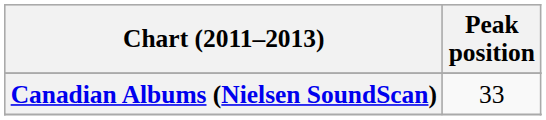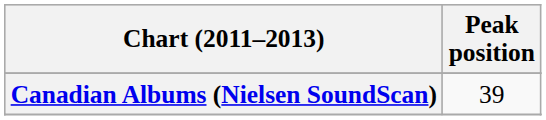 <table class="wikitable sortable plainrowheaders" style="text-align:center">
 <tr>
 <th scope="col">Chart (2011–2013)</th>
 <th scope="col">Peak<br>position</th>
 </tr>
 <tr>
 </tr>
 <tr>
 </tr>
 <tr>
 </tr>
 <tr>
 </tr>
 <tr>
 <th scope="row"><a href='#'>Canadian Albums</a> (<a href='#'>Nielsen SoundScan</a>)</th>
-<td>33</td>
+<td>39</td>
 </tr>
 <tr>
 </tr>
 <tr>
 </tr>
 <tr>
 </tr>
 <tr>
 </tr>
 <tr>
 </tr>
 <tr>
 </tr>
 <tr>
 </tr>
 <tr>
 </tr>
 <tr>
 </tr>
 <tr>
 </tr>
 <tr>
 </tr>
 <tr>
 </tr>
 <tr>
 </tr>
 <tr>
 </tr>
 </table>
